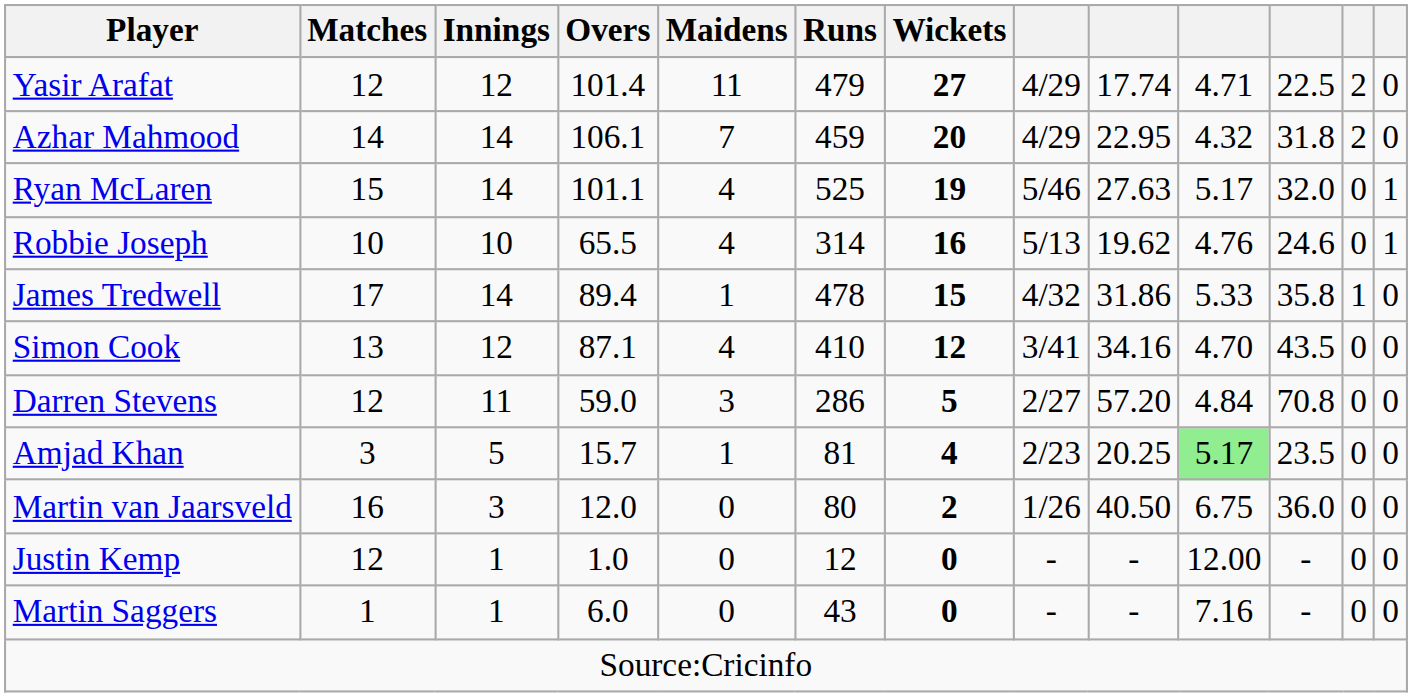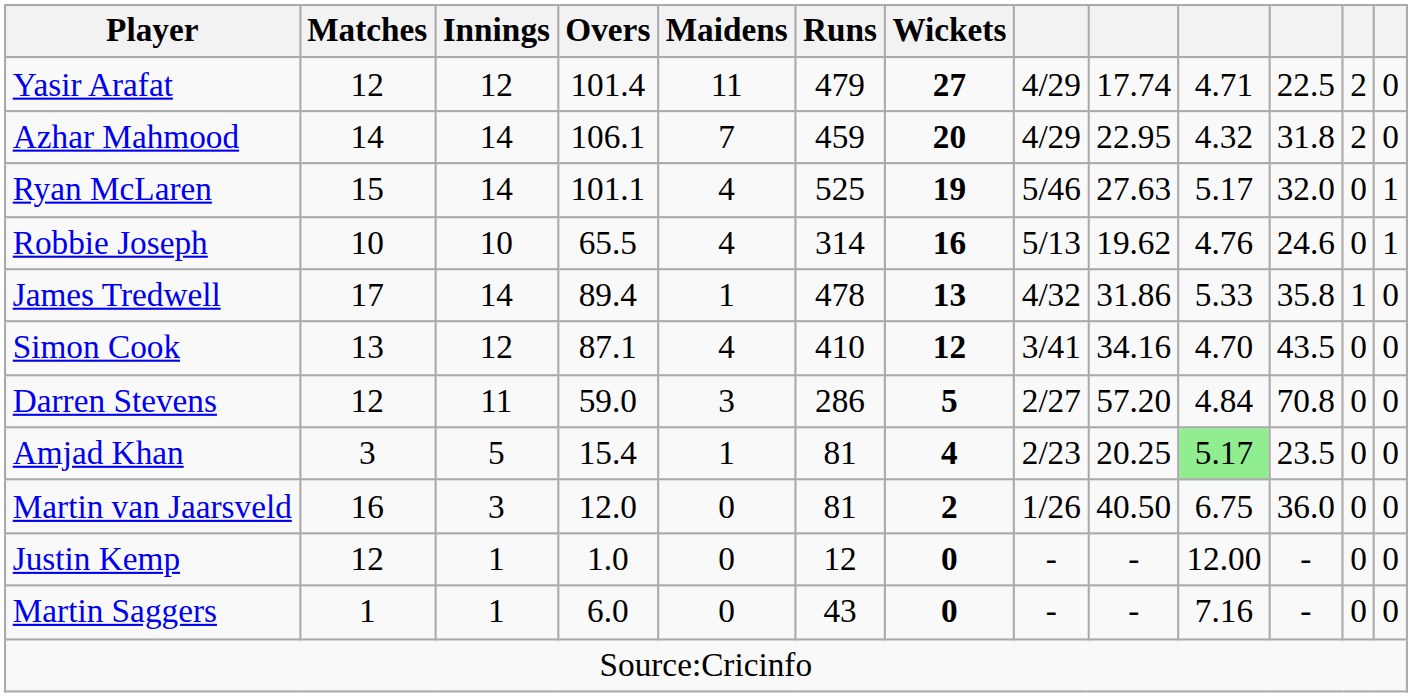 <table class="wikitable" style="text-align:center">
 <tr>
 <th>Player</th>
 <th>Matches</th>
 <th>Innings</th>
 <th>Overs</th>
 <th>Maidens</th>
 <th>Runs</th>
 <th>Wickets</th>
 <th></th>
 <th></th>
 <th></th>
 <th></th>
 <th></th>
 <th></th>
 </tr>
 <tr>
 <td align="left"><a href='#'>Yasir Arafat</a></td>
 <td>12</td>
 <td>12</td>
 <td>101.4</td>
 <td>11</td>
 <td>479</td>
 <td><strong>27</strong></td>
 <td>4/29</td>
 <td>17.74</td>
 <td>4.71</td>
 <td>22.5</td>
 <td>2</td>
 <td>0</td>
 </tr>
 <tr>
 <td align="left"><a href='#'>Azhar Mahmood</a></td>
 <td>14</td>
 <td>14</td>
 <td>106.1</td>
 <td>7</td>
 <td>459</td>
 <td><strong>20</strong></td>
 <td>4/29</td>
 <td>22.95</td>
 <td>4.32</td>
 <td>31.8</td>
 <td>2</td>
 <td>0</td>
 </tr>
 <tr>
 <td align="left"><a href='#'>Ryan McLaren</a></td>
 <td>15</td>
 <td>14</td>
 <td>101.1</td>
 <td>4</td>
 <td>525</td>
 <td><strong>19</strong></td>
 <td>5/46</td>
 <td>27.63</td>
 <td>5.17</td>
 <td>32.0</td>
 <td>0</td>
 <td>1</td>
 </tr>
 <tr>
 <td align="left"><a href='#'>Robbie Joseph</a></td>
 <td>10</td>
 <td>10</td>
 <td>65.5</td>
 <td>4</td>
 <td>314</td>
 <td><strong>16</strong></td>
 <td>5/13</td>
 <td>19.62</td>
 <td>4.76</td>
 <td>24.6</td>
 <td>0</td>
 <td>1</td>
 </tr>
 <tr>
 <td align="left"><a href='#'>James Tredwell</a></td>
 <td>17</td>
 <td>14</td>
 <td>89.4</td>
 <td>1</td>
 <td>478</td>
-<td><strong>15</strong></td>
+<td><strong>13</strong></td>
 <td>4/32</td>
 <td>31.86</td>
 <td>5.33</td>
 <td>35.8</td>
 <td>1</td>
 <td>0</td>
 </tr>
 <tr>
 <td align="left"><a href='#'>Simon Cook</a></td>
 <td>13</td>
 <td>12</td>
 <td>87.1</td>
 <td>4</td>
 <td>410</td>
 <td><strong>12</strong></td>
 <td>3/41</td>
 <td>34.16</td>
 <td>4.70</td>
 <td>43.5</td>
 <td>0</td>
 <td>0</td>
 </tr>
 <tr>
 <td align="left"><a href='#'>Darren Stevens</a></td>
 <td>12</td>
 <td>11</td>
 <td>59.0</td>
 <td>3</td>
 <td>286</td>
 <td><strong>5</strong></td>
 <td>2/27</td>
 <td>57.20</td>
 <td>4.84</td>
 <td>70.8</td>
 <td>0</td>
 <td>0</td>
 </tr>
 <tr>
 <td align="left"><a href='#'>Amjad Khan</a></td>
 <td>3</td>
 <td>5</td>
-<td>15.7</td>
+<td>15.4</td>
 <td>1</td>
 <td>81</td>
 <td><strong>4</strong></td>
 <td>2/23</td>
 <td>20.25</td>
 <td style="background: lightgreen;">5.17</td>
 <td>23.5</td>
 <td>0</td>
 <td>0</td>
 </tr>
 <tr>
 <td align="left"><a href='#'>Martin van Jaarsveld</a></td>
 <td>16</td>
 <td>3</td>
 <td>12.0</td>
 <td>0</td>
-<td>80</td>
+<td>81</td>
 <td><strong>2</strong></td>
 <td>1/26</td>
 <td>40.50</td>
 <td>6.75</td>
 <td>36.0</td>
 <td>0</td>
 <td>0</td>
 </tr>
 <tr>
 <td align="left"><a href='#'>Justin Kemp</a></td>
 <td>12</td>
 <td>1</td>
 <td>1.0</td>
 <td>0</td>
 <td>12</td>
 <td><strong>0</strong></td>
 <td>-</td>
 <td>-</td>
 <td>12.00</td>
 <td>-</td>
 <td>0</td>
 <td>0</td>
 </tr>
 <tr>
 <td align="left"><a href='#'>Martin Saggers</a></td>
 <td>1</td>
 <td>1</td>
 <td>6.0</td>
 <td>0</td>
 <td>43</td>
 <td><strong>0</strong></td>
 <td>-</td>
 <td>-</td>
 <td>7.16</td>
 <td>-</td>
 <td>0</td>
 <td>0</td>
 </tr>
 <tr>
 <td colspan="14">Source:Cricinfo</td>
 </tr>
 </table>
